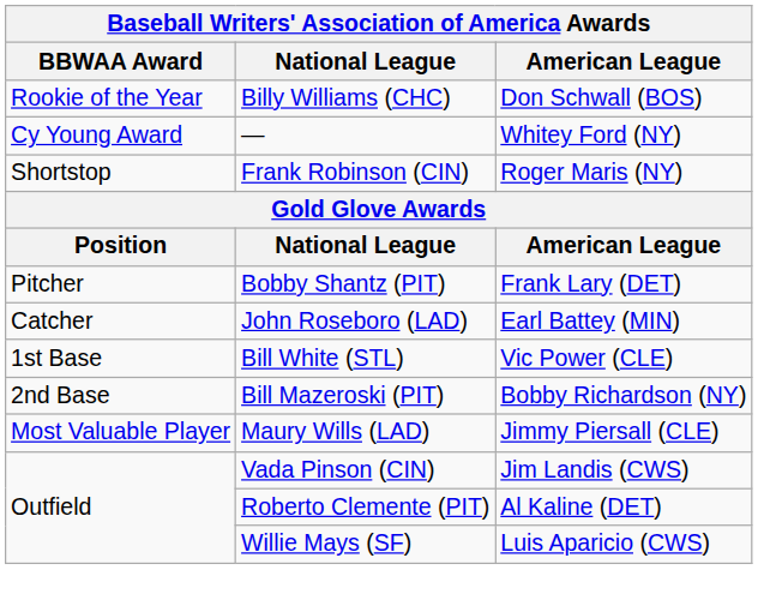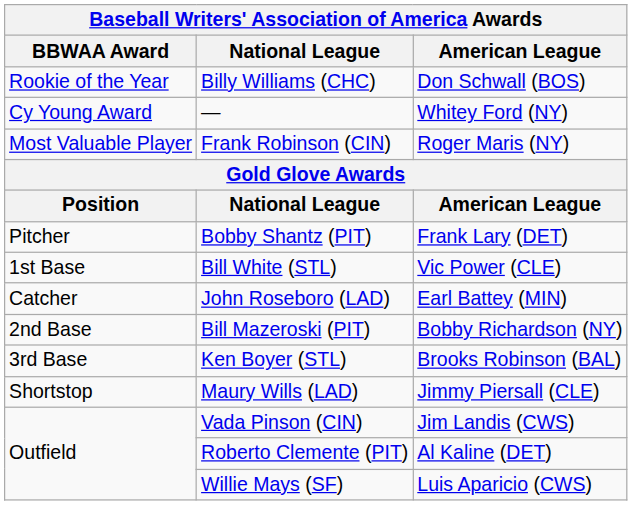 <table class="wikitable">
 <tr>
 <th colspan="3"><a href='#'>Baseball Writers' Association of America</a> Awards</th>
 </tr>
 <tr>
 <th>BBWAA Award</th>
 <th>National League</th>
 <th>American League</th>
 </tr>
 <tr>
 <td><a href='#'>Rookie of the Year</a></td>
 <td><a href='#'>Billy Williams</a> (<a href='#'>CHC</a>)</td>
 <td><a href='#'>Don Schwall</a> (<a href='#'>BOS</a>)</td>
 </tr>
 <tr>
 <td><a href='#'>Cy Young Award</a></td>
 <td>—</td>
 <td><a href='#'>Whitey Ford</a> (<a href='#'>NY</a>)</td>
 </tr>
 <tr>
-<td>Shortstop</td>
+<td><a href='#'>Most Valuable Player</a></td>
 <td><a href='#'>Frank Robinson</a> (<a href='#'>CIN</a>)</td>
 <td><a href='#'>Roger Maris</a> (<a href='#'>NY</a>)</td>
 </tr>
 <tr>
 <th colspan="3"><a href='#'>Gold Glove Awards</a></th>
 </tr>
 <tr>
 <th>Position</th>
 <th>National League</th>
 <th>American League</th>
 </tr>
 <tr>
 <td>Pitcher</td>
 <td><a href='#'>Bobby Shantz</a> (<a href='#'>PIT</a>)</td>
 <td><a href='#'>Frank Lary</a> (<a href='#'>DET</a>)</td>
 </tr>
 <tr>
+<td>1st Base</td>
+<td><a href='#'>Bill White</a> (<a href='#'>STL</a>)</td>
+<td><a href='#'>Vic Power</a> (<a href='#'>CLE</a>)</td>
+</tr>
+<tr>
 <td>Catcher</td>
 <td><a href='#'>John Roseboro</a> (<a href='#'>LAD</a>)</td>
 <td><a href='#'>Earl Battey</a> (<a href='#'>MIN</a>)</td>
-</tr>
-<tr>
-<td>1st Base</td>
-<td><a href='#'>Bill White</a> (<a href='#'>STL</a>)</td>
-<td><a href='#'>Vic Power</a> (<a href='#'>CLE</a>)</td>
 </tr>
 <tr>
 <td>2nd Base</td>
 <td><a href='#'>Bill Mazeroski</a> (<a href='#'>PIT</a>)</td>
 <td><a href='#'>Bobby Richardson</a> (<a href='#'>NY</a>)</td>
 </tr>
 <tr>
-<td><a href='#'>Most Valuable Player</a></td>
+<td>3rd Base</td>
+<td><a href='#'>Ken Boyer</a> (<a href='#'>STL</a>)</td>
+<td><a href='#'>Brooks Robinson</a> (<a href='#'>BAL</a>)</td>
+</tr>
+<tr>
+<td>Shortstop</td>
 <td><a href='#'>Maury Wills</a> (<a href='#'>LAD</a>)</td>
 <td><a href='#'>Jimmy Piersall</a> (<a href='#'>CLE</a>)</td>
 </tr>
 <tr>
 <td rowspan="3">Outfield</td>
 <td><a href='#'>Vada Pinson</a> (<a href='#'>CIN</a>)</td>
 <td><a href='#'>Jim Landis</a> (<a href='#'>CWS</a>)</td>
 </tr>
 <tr>
 <td><a href='#'>Roberto Clemente</a> (<a href='#'>PIT</a>)</td>
 <td><a href='#'>Al Kaline</a> (<a href='#'>DET</a>)</td>
 </tr>
 <tr>
 <td><a href='#'>Willie Mays</a> (<a href='#'>SF</a>)</td>
 <td><a href='#'>Luis Aparicio</a> (<a href='#'>CWS</a>)</td>
 </tr>
 </table>
